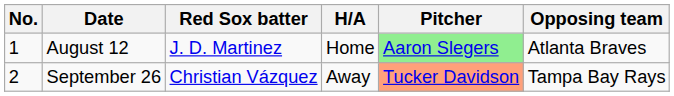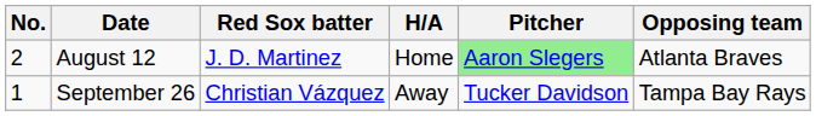 <table class="wikitable">
 <tr>
 <th>No.</th>
 <th>Date</th>
 <th>Red Sox batter</th>
 <th>H/A</th>
 <th>Pitcher</th>
 <th>Opposing team</th>
 </tr>
 <tr>
-<td>1</td>
+<td>2</td>
 <td>August 12</td>
 <td><a href='#'>J. D. Martinez</a></td>
 <td>Home</td>
 <td style="background: lightgreen;"><a href='#'>Aaron Slegers</a></td>
 <td>Atlanta Braves</td>
 </tr>
 <tr>
-<td>2</td>
+<td>1</td>
 <td>September 26</td>
 <td><a href='#'>Christian Vázquez</a></td>
 <td>Away</td>
-<td style="background: lightsalmon;"><a href='#'>Tucker Davidson</a></td>
+<td><a href='#'>Tucker Davidson</a></td>
 <td>Tampa Bay Rays</td>
 </tr>
 </table>
